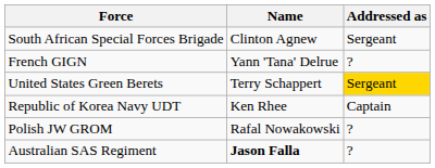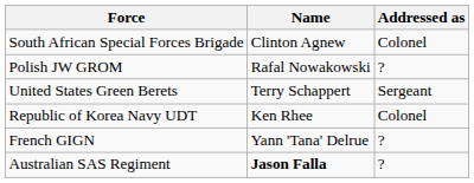 <table class="wikitable">
 <tr>
 <th>Force</th>
 <th>Name</th>
 <th>Addressed as</th>
 </tr>
 <tr>
 <td>South African Special Forces Brigade</td>
 <td>Clinton Agnew</td>
-<td>Sergeant</td>
+<td>Colonel</td>
 </tr>
 <tr>
-<td>French GIGN</td>
-<td>Yann 'Tana' Delrue</td>
+<td>Polish JW GROM</td>
+<td>Rafal Nowakowski</td>
 <td>?</td>
 </tr>
 <tr>
 <td>United States Green Berets</td>
 <td>Terry Schappert</td>
-<td style="background: gold;">Sergeant</td>
+<td>Sergeant</td>
 </tr>
 <tr>
 <td>Republic of Korea Navy UDT</td>
 <td>Ken Rhee</td>
-<td>Captain</td>
+<td>Colonel</td>
 </tr>
 <tr>
-<td>Polish JW GROM</td>
-<td>Rafal Nowakowski</td>
+<td>French GIGN</td>
+<td>Yann 'Tana' Delrue</td>
 <td>?</td>
 </tr>
 <tr>
 <td>Australian SAS Regiment</td>
 <td><strong>Jason Falla</strong></td>
 <td>?</td>
 </tr>
 </table>
